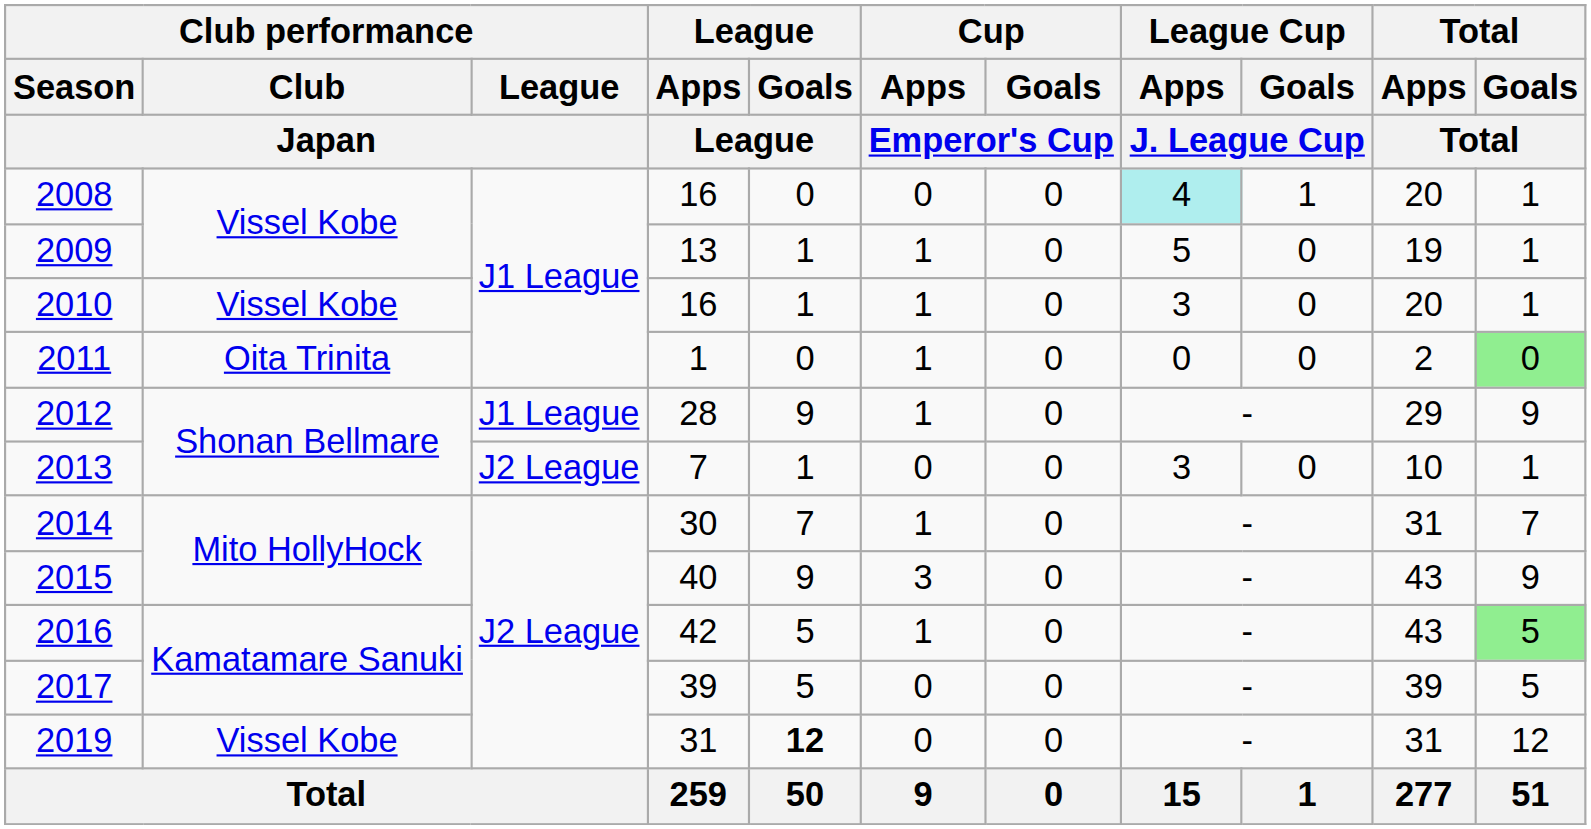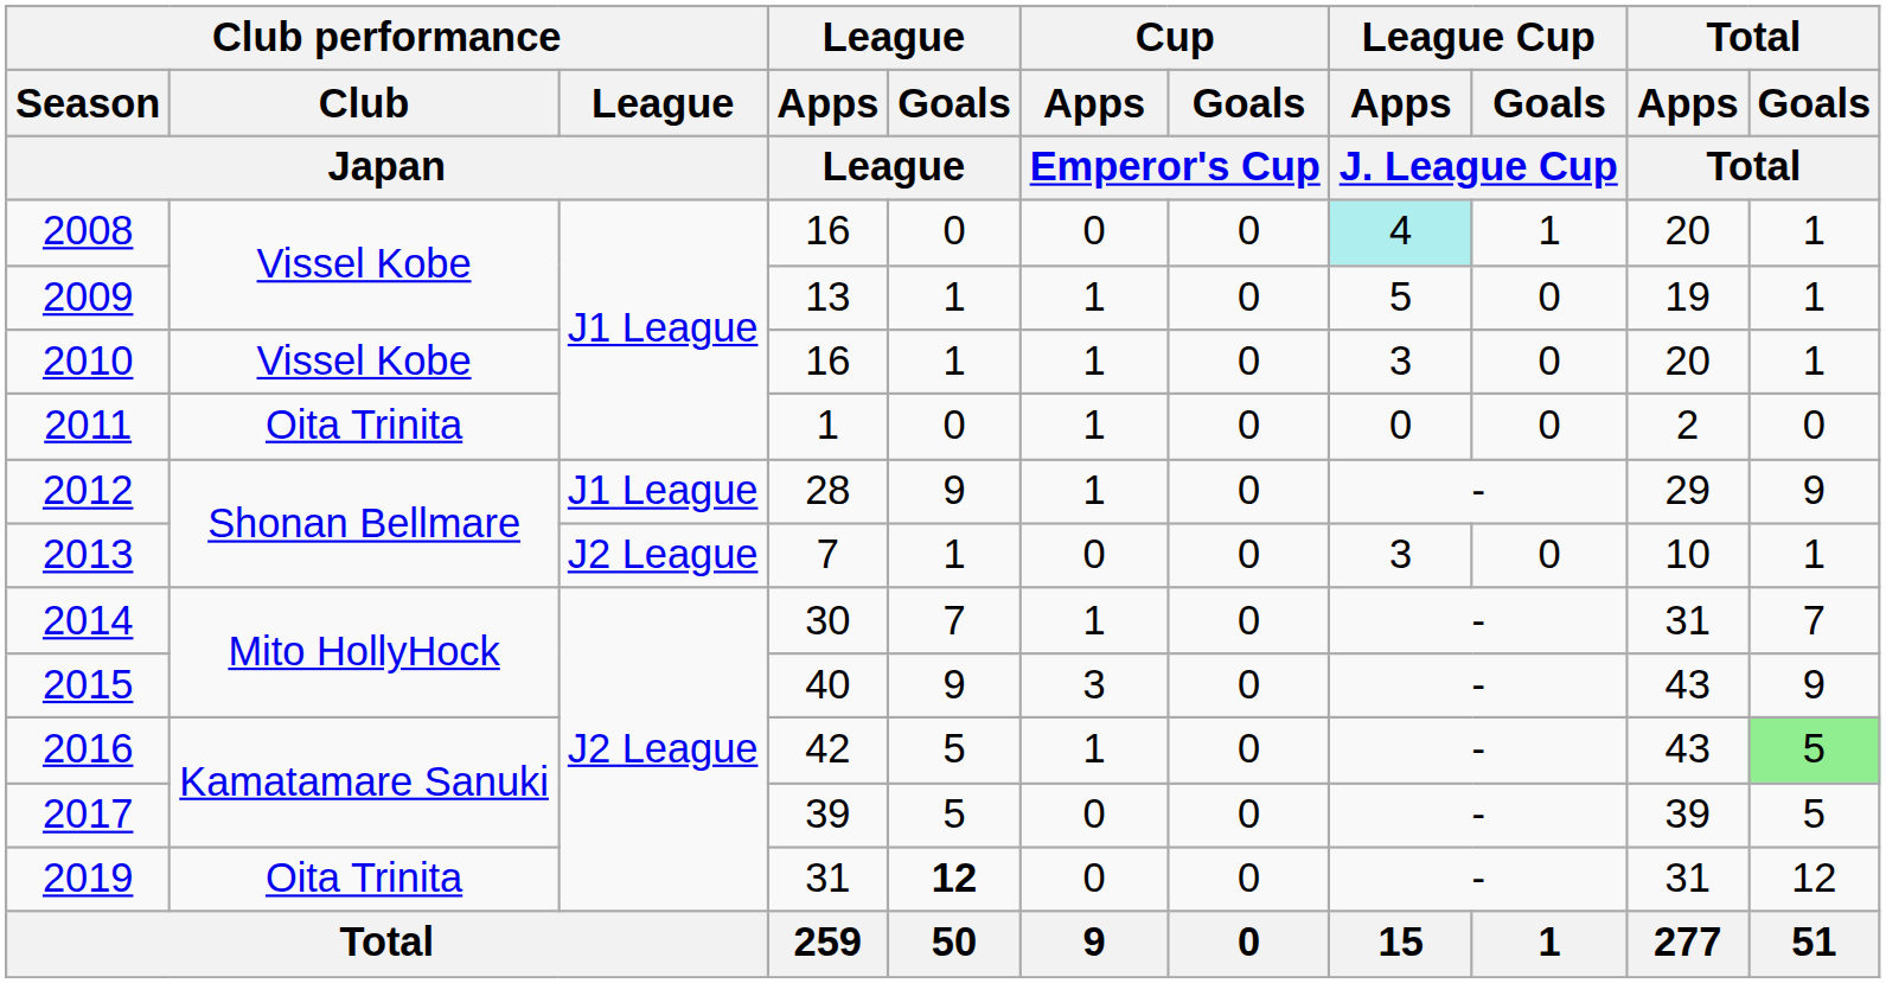 <table class="wikitable" style="text-align:center;">
 <tr>
 <th colspan=3>Club performance</th>
 <th colspan=2>League</th>
 <th colspan=2>Cup</th>
 <th colspan=2>League Cup</th>
 <th colspan=2>Total</th>
 </tr>
 <tr>
 <th>Season</th>
 <th>Club</th>
 <th>League</th>
 <th>Apps</th>
 <th>Goals</th>
 <th>Apps</th>
 <th>Goals</th>
 <th>Apps</th>
 <th>Goals</th>
 <th>Apps</th>
 <th>Goals</th>
 </tr>
 <tr>
 <th colspan=3>Japan</th>
 <th colspan=2>League</th>
 <th colspan=2><a href='#'>Emperor's Cup</a></th>
 <th colspan=2><a href='#'>J. League Cup</a></th>
 <th colspan=2>Total</th>
 </tr>
 <tr>
 <td><a href='#'>2008</a></td>
 <td rowspan="2"><a href='#'>Vissel Kobe</a></td>
 <td rowspan="4"><a href='#'>J1 League</a></td>
 <td>16</td>
 <td>0</td>
 <td>0</td>
 <td>0</td>
 <td style="background: paleturquoise;">4</td>
 <td>1</td>
 <td>20</td>
 <td>1</td>
 </tr>
 <tr>
 <td><a href='#'>2009</a></td>
 <td>13</td>
 <td>1</td>
 <td>1</td>
 <td>0</td>
 <td>5</td>
 <td>0</td>
 <td>19</td>
 <td>1</td>
 </tr>
 <tr>
 <td><a href='#'>2010</a></td>
 <td><a href='#'>Vissel Kobe</a></td>
 <td>16</td>
 <td>1</td>
 <td>1</td>
 <td>0</td>
 <td>3</td>
 <td>0</td>
 <td>20</td>
 <td>1</td>
 </tr>
 <tr>
 <td><a href='#'>2011</a></td>
 <td rowspan="1"><a href='#'>Oita Trinita</a></td>
 <td>1</td>
 <td>0</td>
 <td>1</td>
 <td>0</td>
 <td>0</td>
 <td>0</td>
 <td>2</td>
-<td style="background: lightgreen;">0</td>
+<td>0</td>
 </tr>
 <tr>
 <td><a href='#'>2012</a></td>
 <td rowspan="2"><a href='#'>Shonan Bellmare</a></td>
 <td><a href='#'>J1 League</a></td>
 <td>28</td>
 <td>9</td>
 <td>1</td>
 <td>0</td>
 <td colspan="2">-</td>
 <td>29</td>
 <td>9</td>
 </tr>
 <tr>
 <td><a href='#'>2013</a></td>
 <td><a href='#'>J2 League</a></td>
 <td>7</td>
 <td>1</td>
 <td>0</td>
 <td>0</td>
 <td>3</td>
 <td>0</td>
 <td>10</td>
 <td>1</td>
 </tr>
 <tr>
 <td><a href='#'>2014</a></td>
 <td rowspan="2"><a href='#'>Mito HollyHock</a></td>
 <td rowspan="5"><a href='#'>J2 League</a></td>
 <td>30</td>
 <td>7</td>
 <td>1</td>
 <td>0</td>
 <td colspan="2">-</td>
 <td>31</td>
 <td>7</td>
 </tr>
 <tr>
 <td><a href='#'>2015</a></td>
 <td>40</td>
 <td>9</td>
 <td>3</td>
 <td>0</td>
 <td colspan="2">-</td>
 <td>43</td>
 <td>9</td>
 </tr>
 <tr>
 <td><a href='#'>2016</a></td>
 <td rowspan="2"><a href='#'>Kamatamare Sanuki</a></td>
 <td>42</td>
 <td>5</td>
 <td>1</td>
 <td>0</td>
 <td colspan="2">-</td>
 <td>43</td>
 <td style="background: lightgreen;">5</td>
 </tr>
 <tr>
 <td><a href='#'>2017</a></td>
 <td>39</td>
 <td>5</td>
 <td>0</td>
 <td>0</td>
 <td colspan="2">-</td>
 <td>39</td>
 <td>5</td>
 </tr>
 <tr>
 <td><a href='#'>2019</a></td>
-<td><a href='#'>Vissel Kobe</a></td>
+<td rowspan="1"><a href='#'>Oita Trinita</a></td>
 <td>31</td>
 <td><strong>12</strong></td>
 <td>0</td>
 <td>0</td>
 <td colspan="2">-</td>
 <td>31</td>
 <td>12</td>
 </tr>
 <tr>
 <th colspan=3>Total</th>
 <th>259</th>
 <th>50</th>
 <th>9</th>
 <th>0</th>
 <th>15</th>
 <th>1</th>
 <th>277</th>
 <th>51</th>
 </tr>
 </table>
